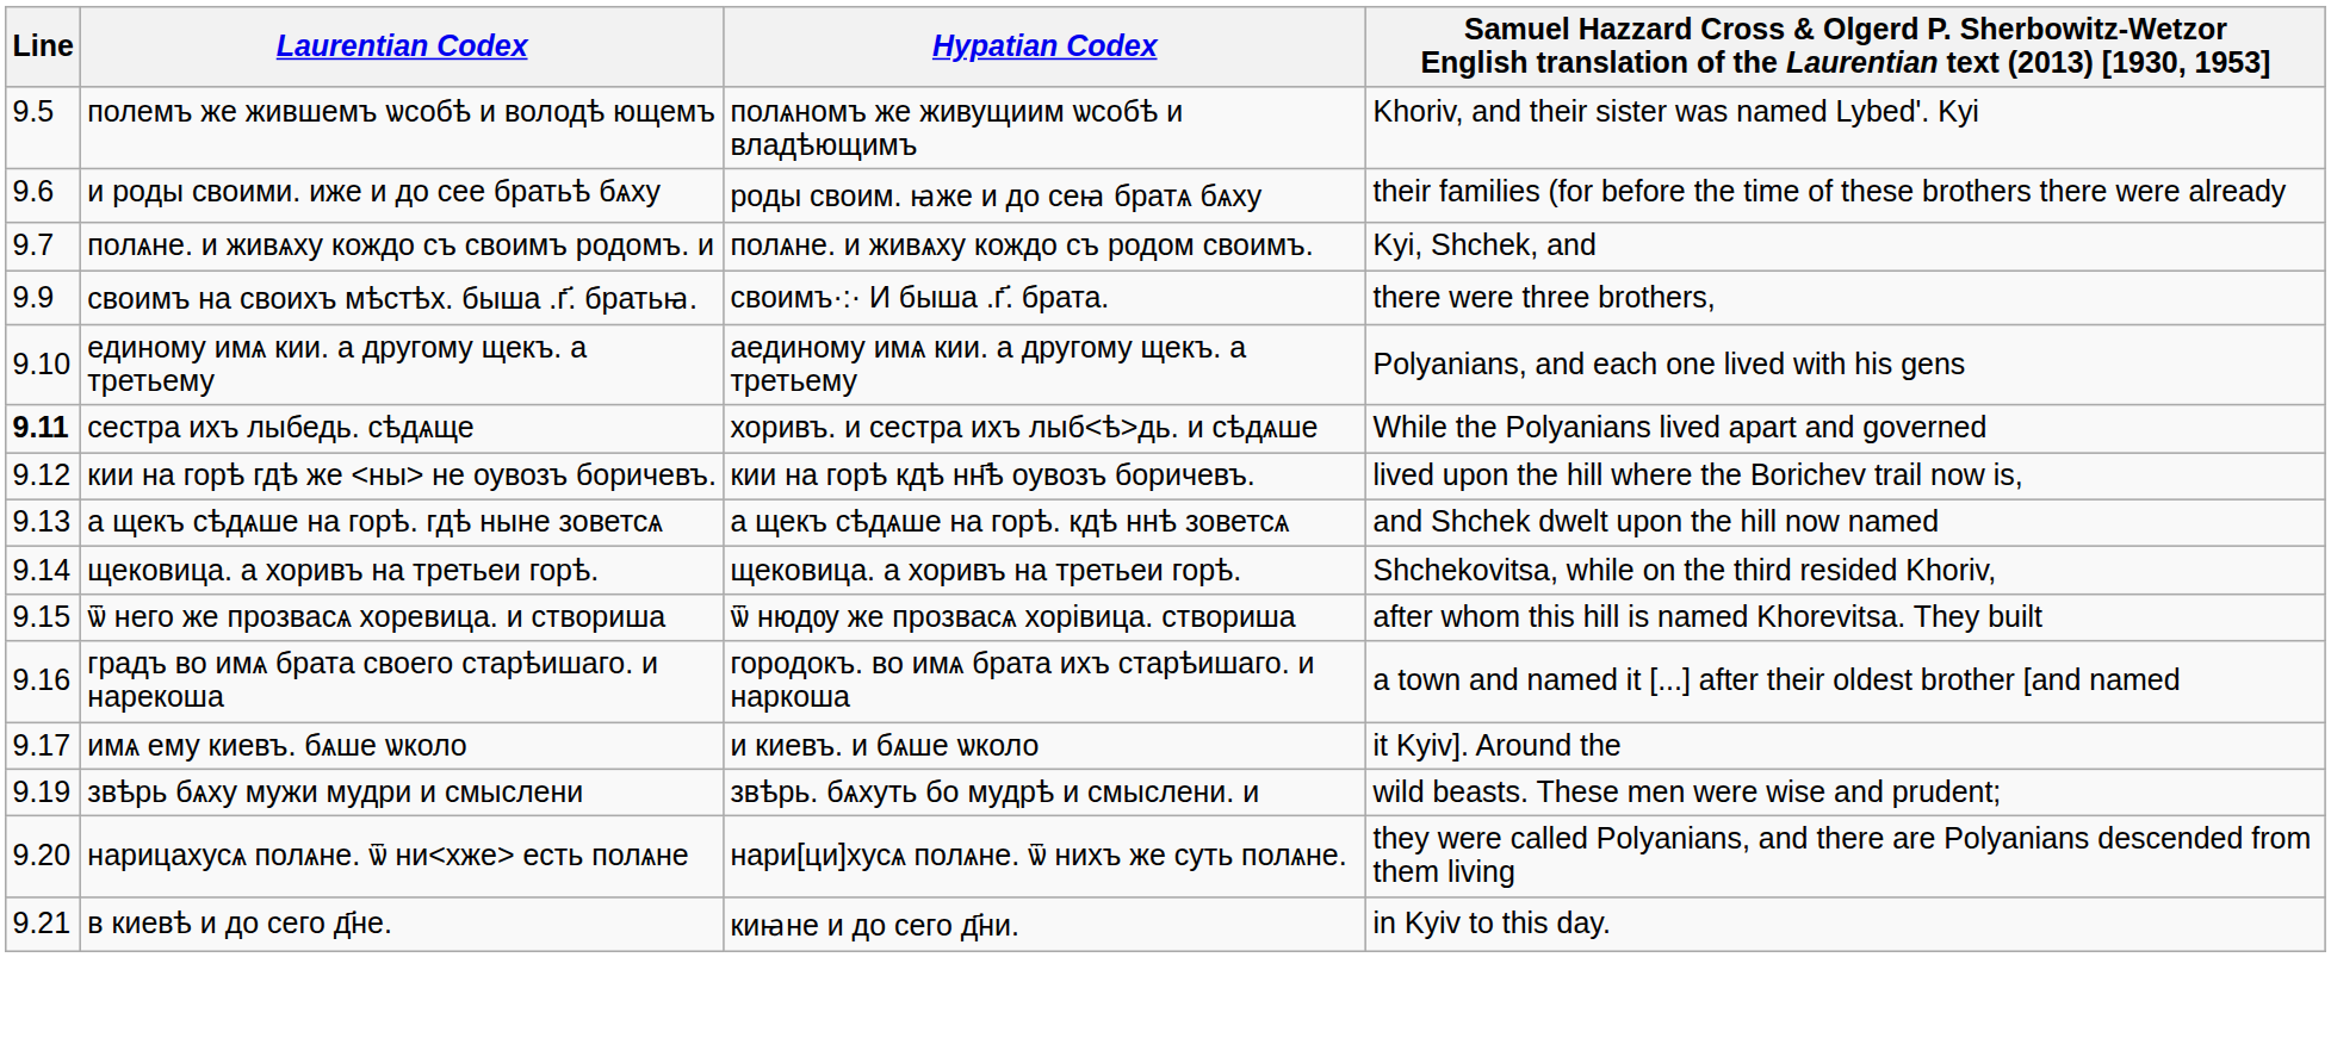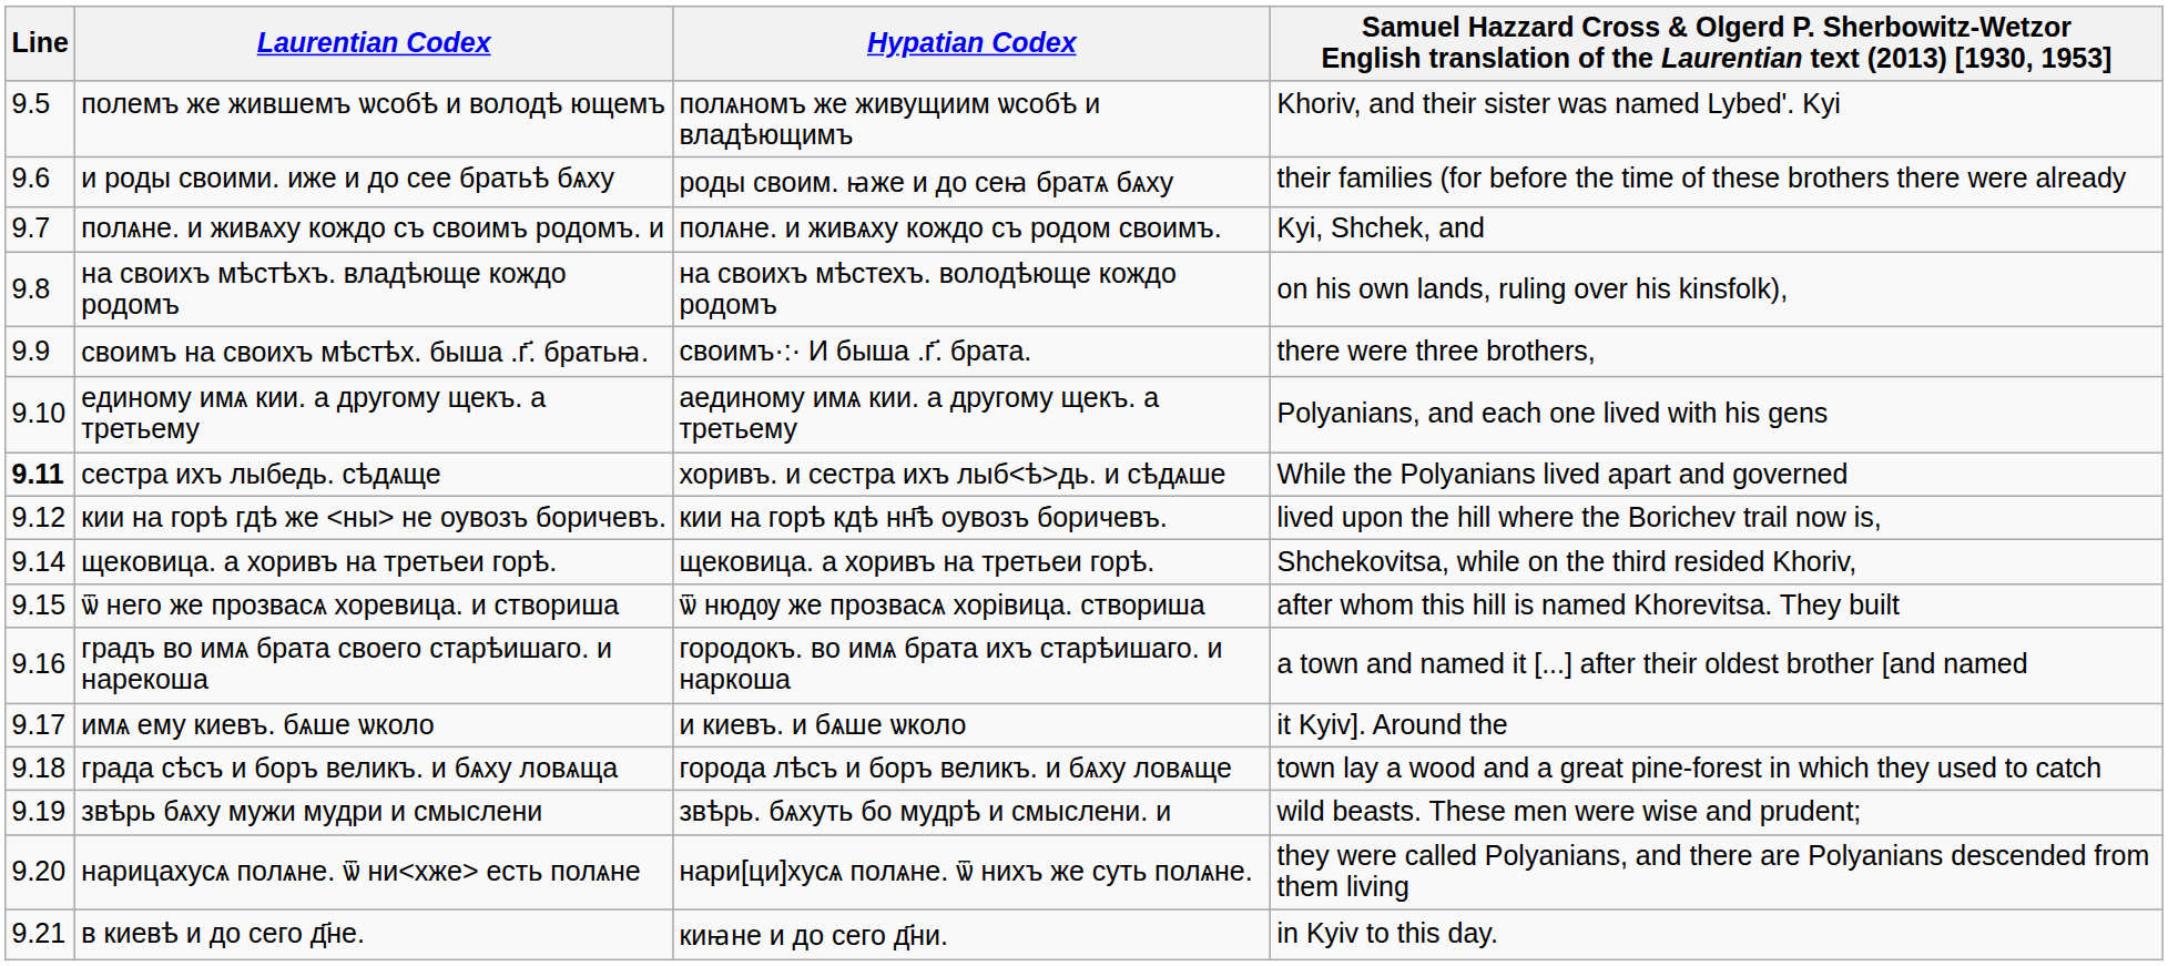 <table class="wikitable" align="left">
 <tr>
 <th>Line</th>
 <th><em><a href='#'>Laurentian Codex</a></em></th>
 <th><em><a href='#'>Hypatian Codex</a></em></th>
 <th>Samuel Hazzard Cross & Olgerd P. Sherbowitz-Wetzor<br>English translation of the <em>Laurentian</em> text (2013) [1930, 1953]</th>
 </tr>
 <tr valign="top">
 <td>9.5</td>
 <td><span>полемъ же жившемъ ѡсобѣ и володѣ ющемъ</span></td>
 <td><span>полѧномъ же живущиим ѡсобѣ и владѣющимъ</span></td>
 <td><span>Khoriv, and their sister was named Lybed'.</span> <span>Kyi</span></td>
 </tr>
 <tr valign="top">
 <td>9.6</td>
 <td><span>и роды своими. иже и до сее братьѣ бѧху</span></td>
 <td><span>роды своим. ꙗже и до сеꙗ братѧ бѧху</span></td>
 <td><span>their families (for before the time of these brothers there were already</span></td>
 </tr>
 <tr>
 <td>9.7</td>
 <td><span>полѧне. и живѧху кождо съ своимъ родомъ. и</span></td>
 <td><span>полѧне. и живѧху кождо съ родом своимъ.</span></td>
 <td><span>Kyi, Shchek, and</span></td>
 </tr>
 <tr>
+<td>9.8</td>
+<td><span>на своихъ мѣстѣхъ. владѣюще кождо родомъ</span></td>
+<td><span>на своихъ мѣстехъ. володѣюще кождо родомъ</span></td>
+<td><span>on his own lands, ruling over his kinsfolk),</span></td>
+</tr>
+<tr>
 <td>9.9</td>
 <td><span>своимъ на своихъ мѣстѣх. быша .г҃. братьꙗ.</span></td>
 <td><span>своимъ·:· И быша .г҃. брата.</span></td>
 <td><span>there were three brothers,</span></td>
 </tr>
 <tr>
 <td>9.10</td>
 <td><span>единому имѧ кии. а другому щекъ. а третьему</span></td>
 <td><span>аединому имѧ кии. а другому щекъ. а третьему</span></td>
 <td><span>Polyanians, and each one lived with his gens</span></td>
 </tr>
 <tr>
 <td><strong>9.11</strong></td>
 <td><span> сестра ихъ лыбедь.</span> <span>сѣдѧще</span></td>
 <td><span>хоривъ. и сестра ихъ лыб<ѣ>дь.</span> <span>и сѣдѧше</span></td>
 <td><span>While the Polyanians lived apart and governed</span></td>
 </tr>
 <tr>
 <td>9.12</td>
 <td><span>кии на горѣ гдѣ же <ны> не оувозъ боричевъ.</span></td>
 <td><span>кии на горѣ кдѣ нн҃ѣ оувозъ боричевъ.</span></td>
 <td><span>lived upon the hill where the Borichev trail now is,</span></td>
-</tr>
-<tr>
-<td>9.13</td>
-<td><span>а щекъ сѣдѧше на горѣ. гдѣ ныне зоветсѧ</span></td>
-<td><span>а щекъ сѣдѧше на горѣ. кдѣ ннѣ зоветсѧ</span></td>
-<td><span>and Shchek dwelt upon the hill now named</span></td>
 </tr>
 <tr>
 <td>9.14</td>
 <td><span>щековица. а хоривъ на третьеи горѣ.</span></td>
 <td><span>щековица. а хоривъ на третьеи горѣ.</span></td>
 <td><span>Shchekovitsa, while on the third resided Khoriv,</span></td>
 </tr>
 <tr>
 <td>9.15</td>
 <td><span>ѿ него же прозвасѧ хоревица.</span> <span>и створиша</span></td>
 <td><span>ѿ нюдѹ же прозвасѧ хорівица.</span> <span>створиша</span></td>
 <td><span>after whom this hill is named Khorevitsa.</span> <span>They built</span></td>
 </tr>
 <tr>
 <td>9.16</td>
 <td><span>градъ во имѧ брата своего старѣишаго. и нарекоша</span></td>
 <td><span>городокъ. во имѧ брата ихъ старѣишаго. и наркоша</span></td>
 <td><span>a town and named it [...] after their oldest brother [and named</span></td>
 </tr>
 <tr>
 <td>9.17</td>
 <td><span>имѧ ему киевъ.</span> <span>бѧше ѡколо</span></td>
 <td><span>и киевъ.</span> <span>и бѧше ѡколо</span></td>
 <td><span>it Kyiv].</span> <span>Around the</span></td>
 </tr>
 <tr>
+<td>9.18</td>
+<td><span>града сѣсъ и боръ великъ. и бѧху ловѧща</span></td>
+<td><span>города лѣсъ и боръ великъ. и бѧху ловѧще</span></td>
+<td><span>town lay a wood and a great pine-forest in which they used to catch</span></td>
+</tr>
+<tr>
 <td>9.19</td>
 <td><span>звѣрь</span> <span>бѧху мужи мудри и смыслени</span></td>
 <td><span>звѣрь.</span> <span>бѧхуть бо мудрѣ и смыслени. и</span></td>
 <td><span>wild beasts.</span> <span>These men were wise and prudent;</span></td>
 </tr>
 <tr>
 <td>9.20</td>
 <td><span>нарицахусѧ полѧне. ѿ ни<хже> есть полѧне</span></td>
 <td><span>нари[ци]хусѧ полѧне. ѿ нихъ же суть полѧне.</span></td>
 <td><span>they were called Polyanians, and there are Polyanians descended from them living</span></td>
 </tr>
 <tr>
 <td>9.21</td>
 <td><span>в киевѣ и до сего д҃не.</span></td>
 <td><span>киꙗне и до сего д҃ни.</span></td>
 <td><span>in Kyiv to this day.</span></td>
 </tr>
 </table>
